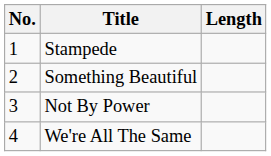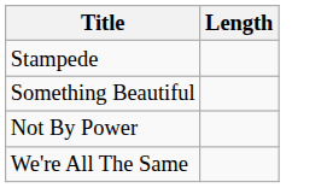 <table class="wikitable">
 <tr>
-<th>No.</th>
 <th>Title</th>
 <th>Length</th>
 </tr>
 <tr>
-<td>1</td>
 <td>Stampede</td>
 <td></td>
 </tr>
 <tr>
-<td>2</td>
 <td>Something Beautiful</td>
 <td></td>
 </tr>
 <tr>
-<td>3</td>
 <td>Not By Power</td>
 <td></td>
 </tr>
 <tr>
-<td>4</td>
 <td>We're All The Same</td>
 <td></td>
 </tr>
 </table>
